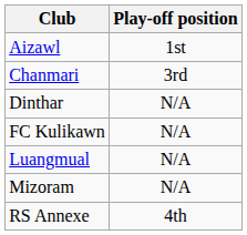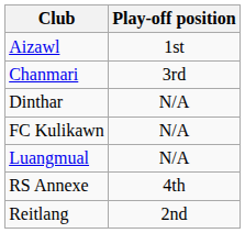 <table class="wikitable" style="text-align:center;">
 <tr>
 <th>Club</th>
 <th>Play-off position</th>
 </tr>
 <tr>
 <td style="text-align:left;"><a href='#'>Aizawl</a></td>
 <td>1st</td>
 </tr>
 <tr>
 <td style="text-align:left;"><a href='#'>Chanmari</a></td>
 <td>3rd</td>
 </tr>
 <tr>
 <td style="text-align:left;">Dinthar</td>
 <td>N/A</td>
 </tr>
 <tr>
 <td style="text-align:left;">FC Kulikawn</td>
 <td>N/A</td>
 </tr>
 <tr>
 <td style="text-align:left;"><a href='#'>Luangmual</a></td>
 <td>N/A</td>
 </tr>
 <tr>
-<td style="text-align:left;">Mizoram</td>
-<td>N/A</td>
-</tr>
-<tr>
 <td style="text-align:left;">RS Annexe</td>
 <td>4th</td>
 </tr>
+<tr>
+<td style="text-align:left;">Reitlang</td>
+<td>2nd</td>
+</tr>
 </table>
